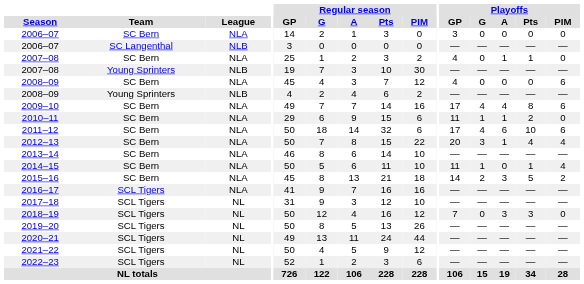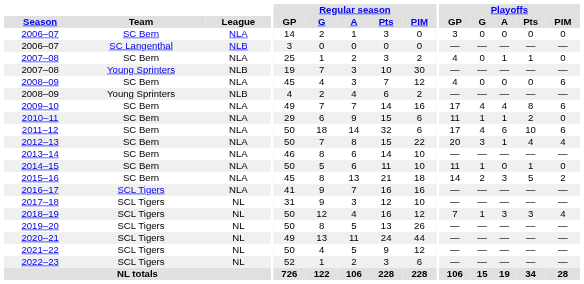 <table border="0" cellpadding="1" cellspacing="0" style="text-align:center; width:60em">
 <tr bgcolor="#e0e0e0">
 <th colspan="3" bgcolor="#ffffff"></th>
 <th rowspan="99" bgcolor="#ffffff"></th>
 <th colspan="5"><a href='#'>Regular season</a></th>
 <th rowspan="99" bgcolor="#ffffff"></th>
 <th colspan="5"><a href='#'>Playoffs</a></th>
 </tr>
 <tr bgcolor="#e0e0e0">
 <th><a href='#'>Season</a></th>
 <th>Team</th>
 <th>League</th>
 <th>GP</th>
 <th><a href='#'>G</a></th>
 <th><a href='#'>A</a></th>
 <th><a href='#'>Pts</a></th>
 <th><a href='#'>PIM</a></th>
 <th>GP</th>
 <th>G</th>
 <th>A</th>
 <th>Pts</th>
 <th>PIM</th>
 </tr>
 <tr>
 <td><a href='#'>2006–07</a></td>
 <td><a href='#'>SC Bern</a></td>
 <td><a href='#'>NLA</a></td>
 <td>14</td>
 <td>2</td>
 <td>1</td>
 <td>3</td>
 <td>0</td>
 <td>3</td>
 <td>0</td>
 <td>0</td>
 <td>0</td>
 <td>0</td>
 </tr>
 <tr bgcolor="#f0f0f0">
 <td>2006–07</td>
 <td><a href='#'>SC Langenthal</a></td>
 <td><a href='#'>NLB</a></td>
 <td>3</td>
 <td>0</td>
 <td>0</td>
 <td>0</td>
 <td>0</td>
 <td>—</td>
 <td>—</td>
 <td>—</td>
 <td>—</td>
 <td>—</td>
 </tr>
 <tr>
 <td><a href='#'>2007–08</a></td>
 <td>SC Bern</td>
 <td>NLA</td>
 <td>25</td>
 <td>1</td>
 <td>2</td>
 <td>3</td>
 <td>2</td>
 <td>4</td>
 <td>0</td>
 <td>1</td>
 <td>1</td>
 <td>0</td>
 </tr>
 <tr bgcolor="#f0f0f0">
 <td>2007–08</td>
 <td><a href='#'>Young Sprinters</a></td>
 <td>NLB</td>
 <td>19</td>
 <td>7</td>
 <td>3</td>
 <td>10</td>
 <td>30</td>
 <td>—</td>
 <td>—</td>
 <td>—</td>
 <td>—</td>
 <td>—</td>
 </tr>
 <tr>
 <td><a href='#'>2008–09</a></td>
 <td>SC Bern</td>
 <td>NLA</td>
 <td>45</td>
 <td>4</td>
 <td>3</td>
 <td>7</td>
 <td>12</td>
 <td>4</td>
 <td>0</td>
 <td>0</td>
 <td>0</td>
 <td>6</td>
 </tr>
 <tr bgcolor="#f0f0f0">
 <td>2008–09</td>
 <td>Young Sprinters</td>
 <td>NLB</td>
 <td>4</td>
 <td>2</td>
 <td>4</td>
 <td>6</td>
 <td>2</td>
 <td>—</td>
 <td>—</td>
 <td>—</td>
 <td>—</td>
 <td>—</td>
 </tr>
 <tr>
 <td><a href='#'>2009–10</a></td>
 <td>SC Bern</td>
 <td>NLA</td>
 <td>49</td>
 <td>7</td>
 <td>7</td>
 <td>14</td>
 <td>16</td>
 <td>17</td>
 <td>4</td>
 <td>4</td>
 <td>8</td>
 <td>6</td>
 </tr>
 <tr bgcolor="#f0f0f0">
 <td><a href='#'>2010–11</a></td>
 <td>SC Bern</td>
 <td>NLA</td>
 <td>29</td>
 <td>6</td>
 <td>9</td>
 <td>15</td>
 <td>6</td>
 <td>11</td>
 <td>1</td>
 <td>1</td>
 <td>2</td>
 <td>0</td>
 </tr>
 <tr>
 <td><a href='#'>2011–12</a></td>
 <td>SC Bern</td>
 <td>NLA</td>
 <td>50</td>
 <td>18</td>
 <td>14</td>
 <td>32</td>
 <td>6</td>
 <td>17</td>
 <td>4</td>
 <td>6</td>
 <td>10</td>
 <td>6</td>
 </tr>
 <tr bgcolor="#f0f0f0">
 <td><a href='#'>2012–13</a></td>
 <td>SC Bern</td>
 <td>NLA</td>
 <td>50</td>
 <td>7</td>
 <td>8</td>
 <td>15</td>
 <td>22</td>
 <td>20</td>
 <td>3</td>
 <td>1</td>
 <td>4</td>
 <td>4</td>
 </tr>
 <tr>
 <td><a href='#'>2013–14</a></td>
 <td>SC Bern</td>
 <td>NLA</td>
 <td>46</td>
 <td>8</td>
 <td>6</td>
 <td>14</td>
 <td>10</td>
 <td>—</td>
 <td>—</td>
 <td>—</td>
 <td>—</td>
 <td>—</td>
 </tr>
 <tr bgcolor="#f0f0f0">
 <td><a href='#'>2014–15</a></td>
 <td>SC Bern</td>
 <td>NLA</td>
 <td>50</td>
 <td>5</td>
 <td>6</td>
 <td>11</td>
 <td>10</td>
 <td>11</td>
 <td>1</td>
 <td>0</td>
 <td>1</td>
-<td>4</td>
+<td>0</td>
 </tr>
 <tr>
 <td><a href='#'>2015–16</a></td>
 <td>SC Bern</td>
 <td>NLA</td>
 <td>45</td>
 <td>8</td>
 <td>13</td>
 <td>21</td>
 <td>18</td>
 <td>14</td>
 <td>2</td>
 <td>3</td>
 <td>5</td>
 <td>2</td>
 </tr>
 <tr bgcolor="#f0f0f0">
 <td><a href='#'>2016–17</a></td>
 <td><a href='#'>SCL Tigers</a></td>
 <td>NLA</td>
 <td>41</td>
 <td>9</td>
 <td>7</td>
 <td>16</td>
 <td>16</td>
 <td>—</td>
 <td>—</td>
 <td>—</td>
 <td>—</td>
 <td>—</td>
 </tr>
 <tr>
 <td><a href='#'>2017–18</a></td>
 <td>SCL Tigers</td>
 <td>NL</td>
 <td>31</td>
 <td>9</td>
 <td>3</td>
 <td>12</td>
 <td>10</td>
 <td>—</td>
 <td>—</td>
 <td>—</td>
 <td>—</td>
 <td>—</td>
 </tr>
 <tr bgcolor="#f0f0f0">
 <td><a href='#'>2018–19</a></td>
 <td>SCL Tigers</td>
 <td>NL</td>
 <td>50</td>
 <td>12</td>
 <td>4</td>
 <td>16</td>
 <td>12</td>
 <td>7</td>
-<td>0</td>
+<td>1</td>
 <td>3</td>
 <td>3</td>
-<td>0</td>
+<td>4</td>
 </tr>
 <tr>
 <td><a href='#'>2019–20</a></td>
 <td>SCL Tigers</td>
 <td>NL</td>
 <td>50</td>
 <td>8</td>
 <td>5</td>
 <td>13</td>
 <td>26</td>
 <td>—</td>
 <td>—</td>
 <td>—</td>
 <td>—</td>
 <td>—</td>
 </tr>
 <tr bgcolor="#f0f0f0">
 <td><a href='#'>2020–21</a></td>
 <td>SCL Tigers</td>
 <td>NL</td>
 <td>49</td>
 <td>13</td>
 <td>11</td>
 <td>24</td>
 <td>44</td>
 <td>—</td>
 <td>—</td>
 <td>—</td>
 <td>—</td>
 <td>—</td>
 </tr>
 <tr>
 <td><a href='#'>2021–22</a></td>
 <td>SCL Tigers</td>
 <td>NL</td>
 <td>50</td>
 <td>4</td>
 <td>5</td>
 <td>9</td>
 <td>12</td>
 <td>—</td>
 <td>—</td>
 <td>—</td>
 <td>—</td>
 <td>—</td>
 </tr>
 <tr bgcolor="#f0f0f0">
 <td><a href='#'>2022–23</a></td>
 <td>SCL Tigers</td>
 <td>NL</td>
 <td>52</td>
 <td>1</td>
 <td>2</td>
 <td>3</td>
 <td>6</td>
 <td>—</td>
 <td>—</td>
 <td>—</td>
 <td>—</td>
 <td>—</td>
 </tr>
 <tr bgcolor="#e0e0e0">
 <th colspan="3">NL totals</th>
 <th>726</th>
 <th>122</th>
 <th>106</th>
 <th>228</th>
 <th>228</th>
 <th>106</th>
 <th>15</th>
 <th>19</th>
 <th>34</th>
 <th>28</th>
 </tr>
 </table>
